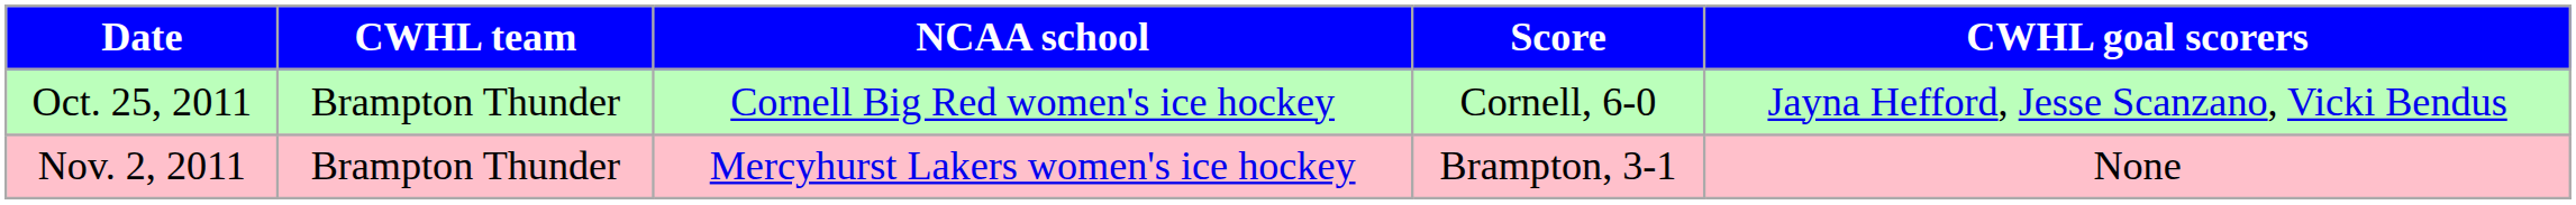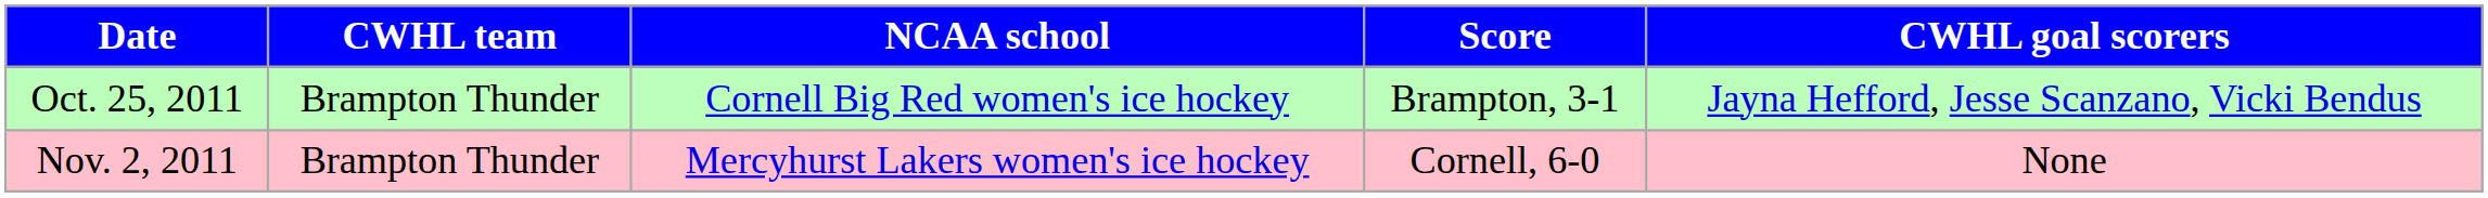 <table class="wikitable" width="80%">
 <tr style="text-align:center; background:blue; color:#fff;">
 <td><strong>Date</strong></td>
 <td><strong>CWHL team</strong></td>
 <td><strong>NCAA school</strong></td>
 <td><strong>Score</strong></td>
 <td><strong>CWHL goal scorers</strong></td>
 </tr>
 <tr style="text-align:center;" bgcolor="bbffbb">
 <td>Oct. 25, 2011</td>
 <td>Brampton Thunder</td>
 <td><a href='#'>Cornell Big Red women's ice hockey</a></td>
-<td>Cornell, 6-0</td>
+<td>Brampton, 3-1</td>
 <td><a href='#'>Jayna Hefford</a>, <a href='#'>Jesse Scanzano</a>, <a href='#'>Vicki Bendus</a></td>
 </tr>
 <tr align="center" bgcolor="pink">
 <td>Nov. 2, 2011</td>
 <td>Brampton Thunder</td>
 <td><a href='#'>Mercyhurst Lakers women's ice hockey</a></td>
-<td>Brampton, 3-1</td>
+<td>Cornell, 6-0</td>
 <td>None</td>
 </tr>
 </table>
